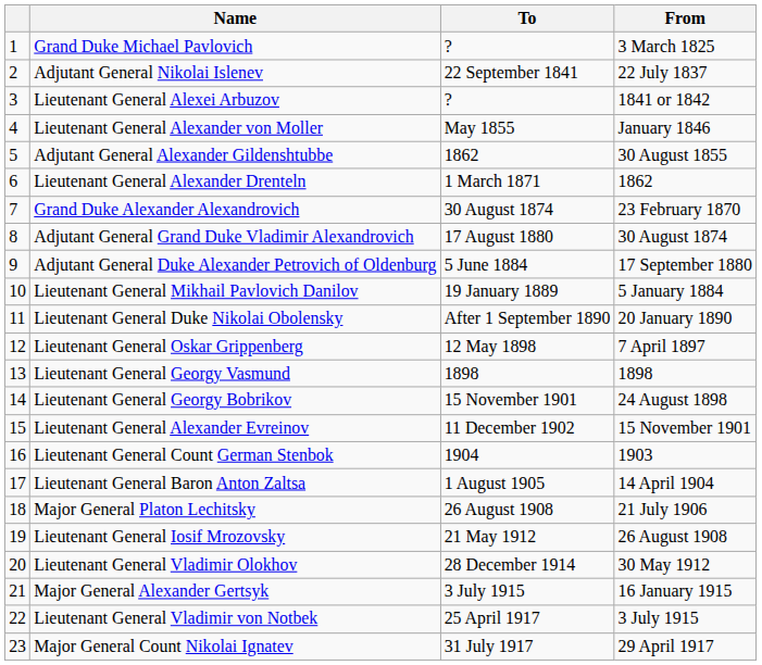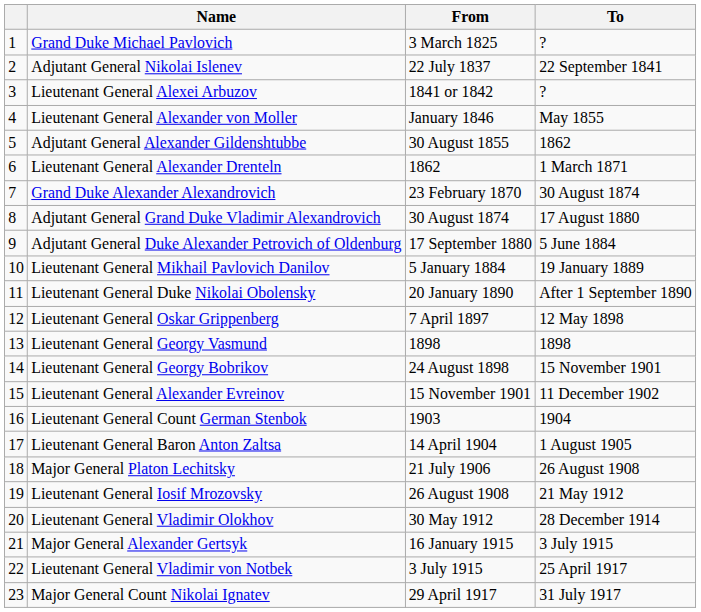 <table class=wikitable>
 <tr>
 <th></th>
 <th>Name</th>
+<th>From</th>
 <th>To</th>
-<th>From</th>
 </tr>
 <tr>
 <td>1</td>
 <td><a href='#'>Grand Duke Michael Pavlovich</a></td>
+<td>3 March 1825</td>
 <td>?</td>
-<td>3 March 1825</td>
 </tr>
 <tr>
 <td>2</td>
 <td>Adjutant General <a href='#'>Nikolai Islenev</a></td>
+<td>22 July 1837</td>
 <td>22 September 1841</td>
-<td>22 July 1837</td>
 </tr>
 <tr>
 <td>3</td>
 <td>Lieutenant General <a href='#'>Alexei Arbuzov</a></td>
+<td>1841 or 1842</td>
 <td>?</td>
-<td>1841 or 1842</td>
 </tr>
 <tr>
 <td>4</td>
 <td>Lieutenant General <a href='#'>Alexander von Moller</a></td>
+<td>January 1846</td>
 <td>May 1855</td>
-<td>January 1846</td>
 </tr>
 <tr>
 <td>5</td>
 <td>Adjutant General <a href='#'>Alexander Gildenshtubbe</a></td>
+<td>30 August 1855</td>
 <td>1862</td>
-<td>30 August 1855</td>
 </tr>
 <tr>
 <td>6</td>
 <td>Lieutenant General <a href='#'>Alexander Drenteln</a></td>
+<td>1862</td>
 <td>1 March 1871</td>
-<td>1862</td>
 </tr>
 <tr>
 <td>7</td>
 <td><a href='#'>Grand Duke Alexander Alexandrovich</a></td>
+<td>23 February 1870</td>
 <td>30 August 1874</td>
-<td>23 February 1870</td>
 </tr>
 <tr>
 <td>8</td>
 <td>Adjutant General <a href='#'>Grand Duke Vladimir Alexandrovich</a></td>
+<td>30 August 1874</td>
 <td>17 August 1880</td>
-<td>30 August 1874</td>
 </tr>
 <tr>
 <td>9</td>
 <td>Adjutant General <a href='#'>Duke Alexander Petrovich of Oldenburg</a></td>
+<td>17 September 1880</td>
 <td>5 June 1884</td>
-<td>17 September 1880</td>
 </tr>
 <tr>
 <td>10</td>
 <td>Lieutenant General <a href='#'>Mikhail Pavlovich Danilov</a></td>
+<td>5 January 1884</td>
 <td>19 January 1889</td>
-<td>5 January 1884</td>
 </tr>
 <tr>
 <td>11</td>
 <td>Lieutenant General Duke <a href='#'>Nikolai Obolensky</a></td>
+<td>20 January 1890</td>
 <td>After 1 September 1890</td>
-<td>20 January 1890</td>
 </tr>
 <tr>
 <td>12</td>
 <td>Lieutenant General <a href='#'>Oskar Grippenberg</a></td>
+<td>7 April 1897</td>
 <td>12 May 1898</td>
-<td>7 April 1897</td>
 </tr>
 <tr>
 <td>13</td>
 <td>Lieutenant General <a href='#'>Georgy Vasmund</a></td>
 <td>1898</td>
 <td>1898</td>
 </tr>
 <tr>
 <td>14</td>
 <td>Lieutenant General <a href='#'>Georgy Bobrikov</a></td>
+<td>24 August 1898</td>
 <td>15 November 1901</td>
-<td>24 August 1898</td>
 </tr>
 <tr>
 <td>15</td>
 <td>Lieutenant General <a href='#'>Alexander Evreinov</a></td>
+<td>15 November 1901</td>
 <td>11 December 1902</td>
-<td>15 November 1901</td>
 </tr>
 <tr>
 <td>16</td>
 <td>Lieutenant General Count <a href='#'>German Stenbok</a></td>
+<td>1903</td>
 <td>1904</td>
-<td>1903</td>
 </tr>
 <tr>
 <td>17</td>
 <td>Lieutenant General Baron <a href='#'>Anton Zaltsa</a></td>
+<td>14 April 1904</td>
 <td>1 August 1905</td>
-<td>14 April 1904</td>
 </tr>
 <tr>
 <td>18</td>
 <td>Major General <a href='#'>Platon Lechitsky</a></td>
+<td>21 July 1906</td>
 <td>26 August 1908</td>
-<td>21 July 1906</td>
 </tr>
 <tr>
 <td>19</td>
 <td>Lieutenant General <a href='#'>Iosif Mrozovsky</a></td>
+<td>26 August 1908</td>
 <td>21 May 1912</td>
-<td>26 August 1908</td>
 </tr>
 <tr>
 <td>20</td>
 <td>Lieutenant General <a href='#'>Vladimir Olokhov</a></td>
+<td>30 May 1912</td>
 <td>28 December 1914</td>
-<td>30 May 1912</td>
 </tr>
 <tr>
 <td>21</td>
 <td>Major General <a href='#'>Alexander Gertsyk</a></td>
+<td>16 January 1915</td>
 <td>3 July 1915</td>
-<td>16 January 1915</td>
 </tr>
 <tr>
 <td>22</td>
 <td>Lieutenant General <a href='#'>Vladimir von Notbek</a></td>
+<td>3 July 1915</td>
 <td>25 April 1917</td>
-<td>3 July 1915</td>
 </tr>
 <tr>
 <td>23</td>
 <td>Major General Count <a href='#'>Nikolai Ignatev</a></td>
+<td>29 April 1917</td>
 <td>31 July 1917</td>
-<td>29 April 1917</td>
 </tr>
 </table>
